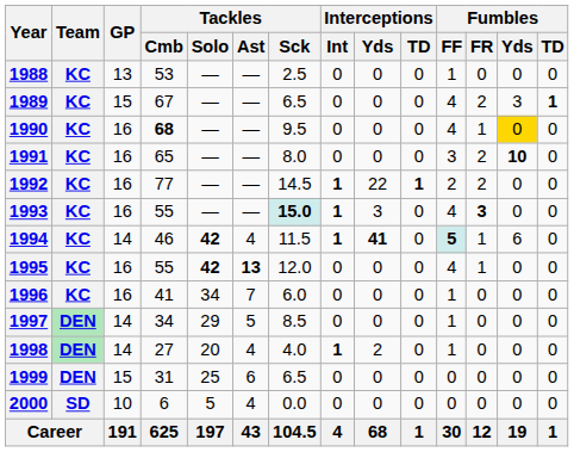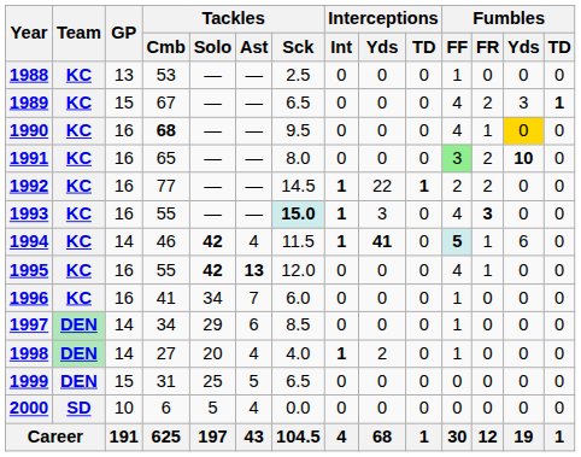 <table class="wikitable" style="text-align:center;">
 <tr>
 <th rowspan="2">Year</th>
 <th rowspan="2">Team</th>
 <th rowspan="2">GP</th>
 <th colspan="4">Tackles</th>
 <th colspan="3">Interceptions</th>
 <th colspan="4">Fumbles</th>
 </tr>
 <tr>
 <th>Cmb</th>
 <th>Solo</th>
 <th>Ast</th>
 <th>Sck</th>
 <th>Int</th>
 <th>Yds</th>
 <th>TD</th>
 <th>FF</th>
 <th>FR</th>
 <th>Yds</th>
 <th>TD</th>
 </tr>
 <tr>
 <th><a href='#'>1988</a></th>
 <th><a href='#'>KC</a></th>
 <td>13</td>
 <td>53</td>
 <td>—</td>
 <td>—</td>
 <td>2.5</td>
 <td>0</td>
 <td>0</td>
 <td>0</td>
 <td>1</td>
 <td>0</td>
 <td>0</td>
 <td>0</td>
 </tr>
 <tr>
 <th><a href='#'>1989</a></th>
 <th><a href='#'>KC</a></th>
 <td>15</td>
 <td>67</td>
 <td>—</td>
 <td>—</td>
 <td>6.5</td>
 <td>0</td>
 <td>0</td>
 <td>0</td>
 <td>4</td>
 <td>2</td>
 <td>3</td>
 <td><strong>1</strong></td>
 </tr>
 <tr>
 <th><a href='#'>1990</a></th>
 <th><a href='#'>KC</a></th>
 <td>16</td>
 <td><strong>68</strong></td>
 <td>—</td>
 <td>—</td>
 <td>9.5</td>
 <td>0</td>
 <td>0</td>
 <td>0</td>
 <td>4</td>
 <td>1</td>
 <td style="background: gold;">0</td>
 <td>0</td>
 </tr>
 <tr>
 <th><a href='#'>1991</a></th>
 <th><a href='#'>KC</a></th>
 <td>16</td>
 <td>65</td>
 <td>—</td>
 <td>—</td>
 <td>8.0</td>
 <td>0</td>
 <td>0</td>
 <td>0</td>
-<td>3</td>
+<td style="background: lightgreen;">3</td>
 <td>2</td>
 <td><strong>10</strong></td>
 <td>0</td>
 </tr>
 <tr>
 <th><a href='#'>1992</a></th>
 <th><a href='#'>KC</a></th>
 <td>16</td>
 <td>77</td>
 <td>—</td>
 <td>—</td>
 <td>14.5</td>
 <td><strong>1</strong></td>
 <td>22</td>
 <td><strong>1</strong></td>
 <td>2</td>
 <td>2</td>
 <td>0</td>
 <td>0</td>
 </tr>
 <tr>
 <th><a href='#'>1993</a></th>
 <th><a href='#'>KC</a></th>
 <td>16</td>
 <td>55</td>
 <td>—</td>
 <td>—</td>
 <td style="background:#cfecec;"><strong>15.0</strong></td>
 <td><strong>1</strong></td>
 <td>3</td>
 <td>0</td>
 <td>4</td>
 <td><strong>3</strong></td>
 <td>0</td>
 <td>0</td>
 </tr>
 <tr>
 <th><a href='#'>1994</a></th>
 <th><a href='#'>KC</a></th>
 <td>14</td>
 <td>46</td>
 <td><strong>42</strong></td>
 <td>4</td>
 <td>11.5</td>
 <td><strong>1</strong></td>
 <td><strong>41</strong></td>
 <td>0</td>
 <td style="background:#cfecec;"><strong>5</strong></td>
 <td>1</td>
 <td>6</td>
 <td>0</td>
 </tr>
 <tr>
 <th><a href='#'>1995</a></th>
 <th><a href='#'>KC</a></th>
 <td>16</td>
 <td>55</td>
 <td><strong>42</strong></td>
 <td><strong>13</strong></td>
 <td>12.0</td>
 <td>0</td>
 <td>0</td>
 <td>0</td>
 <td>4</td>
 <td>1</td>
 <td>0</td>
 <td>0</td>
 </tr>
 <tr>
 <th><a href='#'>1996</a></th>
 <th><a href='#'>KC</a></th>
 <td>16</td>
 <td>41</td>
 <td>34</td>
 <td>7</td>
 <td>6.0</td>
 <td>0</td>
 <td>0</td>
 <td>0</td>
 <td>1</td>
 <td>0</td>
 <td>0</td>
 <td>0</td>
 </tr>
 <tr>
 <th><a href='#'>1997</a></th>
 <th style="background:#afe6ba;"><a href='#'>DEN</a></th>
 <td>14</td>
 <td>34</td>
 <td>29</td>
-<td>5</td>
+<td>6</td>
 <td>8.5</td>
 <td>0</td>
 <td>0</td>
 <td>0</td>
 <td>1</td>
 <td>0</td>
 <td>0</td>
 <td>0</td>
 </tr>
 <tr>
 <th><a href='#'>1998</a></th>
 <th style="background:#afe6ba;"><a href='#'>DEN</a></th>
 <td>14</td>
 <td>27</td>
 <td>20</td>
 <td>4</td>
 <td>4.0</td>
 <td><strong>1</strong></td>
 <td>2</td>
 <td>0</td>
 <td>1</td>
 <td>0</td>
 <td>0</td>
 <td>0</td>
 </tr>
 <tr>
 <th><a href='#'>1999</a></th>
 <th><a href='#'>DEN</a></th>
 <td>15</td>
 <td>31</td>
 <td>25</td>
-<td>6</td>
+<td>5</td>
 <td>6.5</td>
 <td>0</td>
 <td>0</td>
 <td>0</td>
 <td>0</td>
 <td>0</td>
 <td>0</td>
 <td>0</td>
 </tr>
 <tr>
 <th><a href='#'>2000</a></th>
 <th><a href='#'>SD</a></th>
 <td>10</td>
 <td>6</td>
 <td>5</td>
 <td>4</td>
 <td>0.0</td>
 <td>0</td>
 <td>0</td>
 <td>0</td>
 <td>0</td>
 <td>0</td>
 <td>0</td>
 <td>0</td>
 </tr>
 <tr>
 <th colspan="2">Career</th>
 <th>191</th>
 <th>625</th>
 <th>197</th>
 <th>43</th>
 <th>104.5</th>
 <th>4</th>
 <th>68</th>
 <th>1</th>
 <th>30</th>
 <th>12</th>
 <th>19</th>
 <th>1</th>
 </tr>
 </table>
